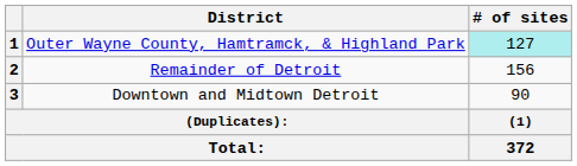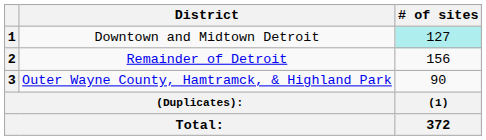 <table class="wikitable sortable" style="text-align:center">
 <tr>
 <th></th>
 <th><strong>District</strong></th>
 <th><strong># of sites</strong></th>
 </tr>
 <tr ->
 <th>1</th>
-<td><a href='#'>Outer Wayne County, Hamtramck, & Highland Park</a></td>
+<td>Downtown and Midtown Detroit</td>
 <td style="background: paleturquoise;">127</td>
 </tr>
 <tr ->
 <th>2</th>
 <td><a href='#'>Remainder of Detroit</a></td>
 <td>156</td>
 </tr>
 <tr ->
 <th>3</th>
-<td>Downtown and Midtown Detroit</td>
+<td><a href='#'>Outer Wayne County, Hamtramck, & Highland Park</a></td>
 <td>90</td>
 </tr>
 <tr - class="sortbottom">
 <th colspan="2"><small>(Duplicates):</small></th>
 <th><small>(1)</small></th>
 </tr>
 <tr - class="sortbottom">
 <th colspan="2">Total:</th>
 <th>372</th>
 </tr>
 </table>
